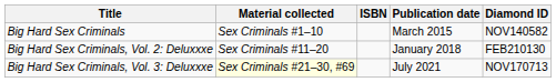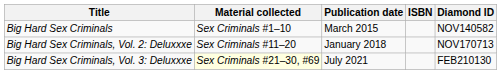 <table class="wikitable">
 <tr>
 <th>Title</th>
 <th>Material collected</th>
+<th>Publication date</th>
 <th>ISBN</th>
-<th>Publication date</th>
 <th>Diamond ID</th>
 </tr>
 <tr>
 <td><em>Big Hard Sex Criminals</em></td>
 <td><em>Sex Criminals</em> #1–10</td>
+<td>March 2015</td>
 <td></td>
-<td>March 2015</td>
 <td>NOV140582</td>
 </tr>
 <tr>
 <td><em>Big Hard Sex Criminals, Vol. 2: Deluxxxe</em></td>
 <td><em>Sex Criminals</em> #11–20</td>
+<td>January 2018</td>
 <td></td>
-<td>January 2018</td>
-<td>FEB210130</td>
+<td>NOV170713</td>
 </tr>
 <tr>
 <td><em>Big Hard Sex Criminals, Vol. 3: Deluxxxe</em></td>
 <td style="background: lightyellow;"><em>Sex Criminals</em> #21–30, #69</td>
+<td>July 2021</td>
 <td></td>
-<td>July 2021</td>
-<td>NOV170713</td>
+<td>FEB210130</td>
 </tr>
 </table>
